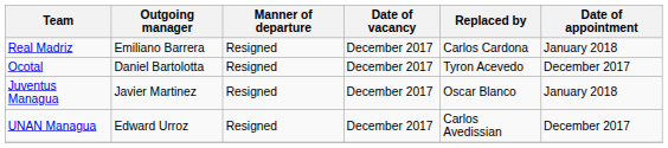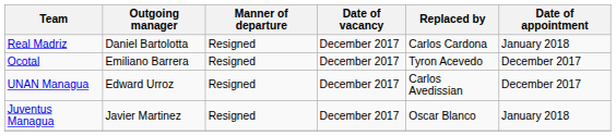 <table class="wikitable">
 <tr>
 <th>Team</th>
 <th>Outgoing manager</th>
 <th>Manner of departure</th>
 <th>Date of vacancy</th>
 <th>Replaced by</th>
 <th>Date of appointment</th>
 </tr>
 <tr>
 <td><a href='#'>Real Madriz</a></td>
-<td> Emiliano Barrera</td>
+<td> Daniel Bartolotta</td>
 <td>Resigned</td>
 <td>December 2017</td>
 <td> Carlos Cardona</td>
 <td>January 2018</td>
 </tr>
 <tr>
 <td><a href='#'>Ocotal</a></td>
-<td> Daniel Bartolotta</td>
+<td> Emiliano Barrera</td>
 <td>Resigned</td>
 <td>December 2017</td>
 <td> Tyron Acevedo</td>
+<td>December 2017</td>
+</tr>
+<tr>
+<td><a href='#'>UNAN Managua</a></td>
+<td> Edward Urroz</td>
+<td>Resigned</td>
+<td>December 2017</td>
+<td> Carlos Avedissian</td>
 <td>December 2017</td>
 </tr>
 <tr>
 <td><a href='#'>Juventus Managua</a></td>
 <td> Javier Martinez</td>
 <td>Resigned</td>
 <td>December 2017</td>
 <td> Oscar Blanco</td>
 <td>January 2018</td>
 </tr>
 <tr>
-<td><a href='#'>UNAN Managua</a></td>
-<td> Edward Urroz</td>
-<td>Resigned</td>
-<td>December 2017</td>
-<td> Carlos Avedissian</td>
-<td>December 2017</td>
-</tr>
-<tr>
 </tr>
 </table>
